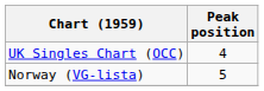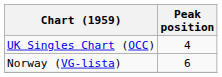 <table class="wikitable">
 <tr>
 <th align="left">Chart (1959)</th>
 <th align="left">Peak<br>position</th>
 </tr>
 <tr>
 <td align="left"><a href='#'>UK Singles Chart</a> (<a href='#'>OCC</a>)</td>
 <td align="center">4</td>
 </tr>
 <tr>
 <td align="left">Norway (<a href='#'>VG-lista</a>)</td>
-<td align="center">5</td>
+<td align="center">6</td>
 </tr>
 <tr>
 </tr>
 </table>
